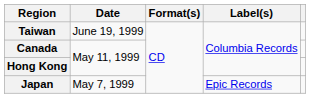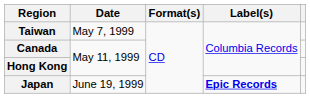 <table class="wikitable sortable plainrowheaders">
 <tr>
 <th scope="col">Region</th>
 <th scope="col">Date</th>
 <th scope="col">Format(s)</th>
 <th scope="col">Label(s)</th>
 <th scope="col"></th>
 </tr>
 <tr>
 <th scope="row">Taiwan</th>
-<td>June 19, 1999</td>
+<td>May 7, 1999</td>
 <td rowspan="4"><a href='#'>CD</a></td>
 <td rowspan="3"><a href='#'>Columbia Records</a></td>
 <td align="center"></td>
 </tr>
 <tr>
 <th scope="row">Canada</th>
 <td rowspan="2">May 11, 1999</td>
 <td align="center"></td>
 </tr>
 <tr>
 <th scope="row">Hong Kong</th>
 <td align="center"></td>
 </tr>
 <tr>
 <th scope="row">Japan</th>
-<td>May 7, 1999</td>
-<td><a href='#'>Epic Records</a></td>
+<td>June 19, 1999</td>
+<td><strong><a href='#'>Epic Records</a></strong></td>
 <td align="center"></td>
 </tr>
 </table>
